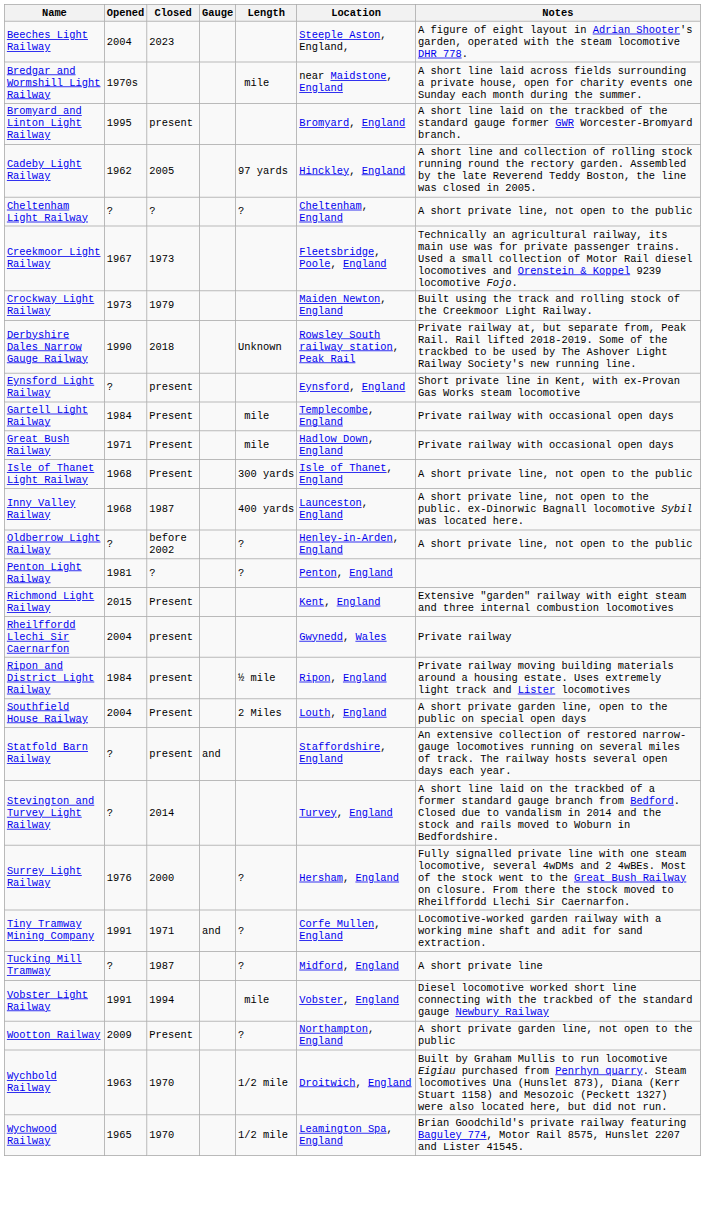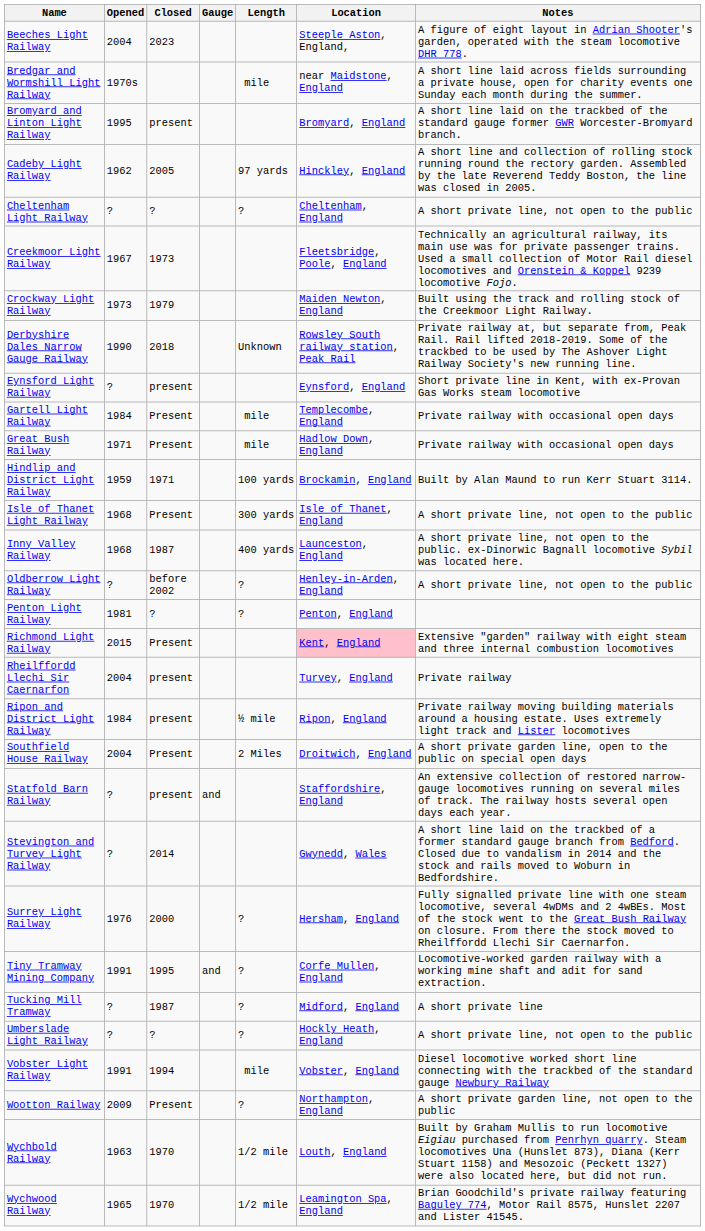 <table class="wikitable sortable">
 <tr>
 <th>Name</th>
 <th>Opened</th>
 <th>Closed</th>
 <th>Gauge</th>
 <th>Length</th>
 <th>Location</th>
 <th>Notes</th>
 </tr>
 <tr>
 <td><a href='#'>Beeches Light Railway</a></td>
 <td>2004</td>
 <td>2023</td>
 <td></td>
 <td></td>
 <td><a href='#'>Steeple Aston</a>, England,</td>
 <td>A figure of eight layout in <a href='#'>Adrian Shooter</a>'s garden, operated with the steam locomotive <a href='#'>DHR 778</a>.</td>
 </tr>
 <tr>
 <td><a href='#'>Bredgar and Wormshill Light Railway</a></td>
 <td>1970s</td>
 <td></td>
 <td></td>
 <td> mile</td>
 <td>near <a href='#'>Maidstone</a>, <a href='#'>England</a></td>
 <td>A short line laid across fields surrounding a private house, open for charity events one Sunday each month during the summer.</td>
 </tr>
 <tr>
 <td><a href='#'>Bromyard and Linton Light Railway</a></td>
 <td>1995</td>
 <td>present</td>
 <td></td>
 <td></td>
 <td><a href='#'>Bromyard</a>, <a href='#'>England</a></td>
 <td>A short line laid on the trackbed of the standard gauge former <a href='#'>GWR</a> Worcester-Bromyard branch.</td>
 </tr>
 <tr>
 <td><a href='#'>Cadeby Light Railway</a></td>
 <td>1962</td>
 <td>2005</td>
 <td></td>
 <td>97 yards</td>
 <td><a href='#'>Hinckley</a>, <a href='#'>England</a></td>
 <td>A short line and collection of rolling stock running round the rectory garden. Assembled by the late Reverend Teddy Boston, the line was closed in 2005.</td>
 </tr>
 <tr>
 <td><a href='#'>Cheltenham Light Railway</a></td>
 <td>?</td>
 <td>?</td>
 <td></td>
 <td>?</td>
 <td><a href='#'>Cheltenham</a>, <a href='#'>England</a></td>
 <td>A short private line, not open to the public</td>
 </tr>
 <tr>
 <td><a href='#'>Creekmoor Light Railway</a></td>
 <td>1967</td>
 <td>1973</td>
 <td></td>
 <td></td>
 <td><a href='#'>Fleetsbridge</a>, <a href='#'>Poole</a>, <a href='#'>England</a></td>
 <td>Technically an agricultural railway, its main use was for private passenger trains. Used a small collection of Motor Rail diesel locomotives and <a href='#'>Orenstein & Koppel</a> 9239  locomotive <em>Fojo</em>.</td>
 </tr>
 <tr>
 <td><a href='#'>Crockway Light Railway</a></td>
 <td>1973</td>
 <td>1979</td>
 <td></td>
 <td></td>
 <td><a href='#'>Maiden Newton</a>, <a href='#'>England</a></td>
 <td>Built using the track and rolling stock of the Creekmoor Light Railway.</td>
 </tr>
 <tr>
 <td><a href='#'>Derbyshire Dales Narrow Gauge Railway</a></td>
 <td>1990</td>
 <td>2018</td>
 <td></td>
 <td>Unknown</td>
 <td><a href='#'>Rowsley South railway station</a>, <a href='#'>Peak Rail</a></td>
 <td>Private railway at, but separate from, Peak Rail. Rail lifted 2018-2019. Some of the trackbed to be used by The Ashover Light Railway Society's new running line.</td>
 </tr>
 <tr>
 <td><a href='#'>Eynsford Light Railway</a></td>
 <td>?</td>
 <td>present</td>
 <td></td>
 <td></td>
 <td><a href='#'>Eynsford</a>, <a href='#'>England</a></td>
 <td>Short private line in Kent, with ex-Provan Gas Works steam locomotive</td>
 </tr>
 <tr>
 <td><a href='#'>Gartell Light Railway</a></td>
 <td>1984</td>
 <td>Present</td>
 <td></td>
 <td> mile</td>
 <td><a href='#'>Templecombe</a>, <a href='#'>England</a></td>
 <td>Private railway with occasional open days</td>
 </tr>
 <tr>
 <td><a href='#'>Great Bush Railway</a></td>
 <td>1971</td>
 <td>Present</td>
 <td></td>
 <td> mile</td>
 <td><a href='#'>Hadlow Down</a>, <a href='#'>England</a></td>
 <td>Private railway with occasional open days</td>
 </tr>
 <tr>
+<td><a href='#'>Hindlip and District Light Railway</a></td>
+<td>1959</td>
+<td>1971</td>
+<td></td>
+<td>100 yards</td>
+<td><a href='#'>Brockamin</a>, <a href='#'>England</a></td>
+<td>Built by Alan Maund to run Kerr Stuart 3114.</td>
+</tr>
+<tr>
 <td><a href='#'>Isle of Thanet Light Railway</a></td>
 <td>1968</td>
 <td>Present</td>
 <td></td>
 <td>300 yards</td>
 <td><a href='#'>Isle of Thanet</a>, <a href='#'>England</a></td>
 <td>A short private line, not open to the public</td>
 </tr>
 <tr>
 <td><a href='#'>Inny Valley Railway</a></td>
 <td>1968</td>
 <td>1987</td>
 <td></td>
 <td>400 yards</td>
 <td><a href='#'>Launceston</a>, <a href='#'>England</a></td>
 <td>A short private line, not open to the public. ex-Dinorwic Bagnall locomotive <em>Sybil</em> was located here.</td>
 </tr>
 <tr>
 <td><a href='#'>Oldberrow Light Railway</a></td>
 <td>?</td>
 <td>before 2002</td>
 <td></td>
 <td>?</td>
 <td><a href='#'>Henley-in-Arden</a>, <a href='#'>England</a></td>
 <td>A short private line, not open to the public</td>
 </tr>
 <tr>
 <td><a href='#'>Penton Light Railway</a></td>
 <td>1981</td>
 <td>?</td>
 <td></td>
 <td>?</td>
 <td><a href='#'>Penton</a>, <a href='#'>England</a></td>
 <td></td>
 </tr>
 <tr>
 <td><a href='#'>Richmond Light Railway</a></td>
 <td>2015</td>
 <td>Present</td>
 <td></td>
 <td></td>
-<td><a href='#'>Kent</a>, <a href='#'>England</a></td>
+<td style="background: pink;"><a href='#'>Kent</a>, <a href='#'>England</a></td>
 <td>Extensive "garden" railway with eight steam and three internal combustion locomotives</td>
 </tr>
 <tr>
 <td><a href='#'>Rheilffordd Llechi Sir Caernarfon</a></td>
 <td>2004</td>
 <td>present</td>
 <td></td>
 <td></td>
-<td><a href='#'>Gwynedd</a>, <a href='#'>Wales</a></td>
+<td><a href='#'>Turvey</a>, <a href='#'>England</a></td>
 <td>Private railway</td>
 </tr>
 <tr>
 <td><a href='#'>Ripon and District Light Railway</a></td>
 <td>1984</td>
 <td>present</td>
 <td></td>
 <td>½ mile</td>
 <td><a href='#'>Ripon</a>, <a href='#'>England</a></td>
 <td>Private railway moving building materials around a housing estate. Uses extremely light track and <a href='#'>Lister</a> locomotives</td>
 </tr>
 <tr>
 <td><a href='#'>Southfield House Railway</a></td>
 <td>2004</td>
 <td>Present</td>
 <td></td>
 <td>2 Miles</td>
-<td><a href='#'>Louth</a>, <a href='#'>England</a></td>
+<td><a href='#'>Droitwich</a>, <a href='#'>England</a></td>
 <td>A short private garden line, open to the public on special open days </td>
 </tr>
 <tr>
 <td><a href='#'>Statfold Barn Railway</a></td>
 <td>?</td>
 <td>present</td>
 <td> and </td>
 <td></td>
 <td><a href='#'>Staffordshire</a>, <a href='#'>England</a></td>
 <td>An extensive collection of restored narrow-gauge locomotives running on several miles of track. The railway hosts several open days each year.</td>
 </tr>
 <tr>
 <td><a href='#'>Stevington and Turvey Light Railway</a></td>
 <td>?</td>
 <td>2014</td>
 <td></td>
 <td></td>
-<td><a href='#'>Turvey</a>, <a href='#'>England</a></td>
+<td><a href='#'>Gwynedd</a>, <a href='#'>Wales</a></td>
 <td>A short line laid on the trackbed of a former standard gauge branch from <a href='#'>Bedford</a>. Closed due to vandalism in 2014 and the stock and rails moved to Woburn in Bedfordshire.</td>
 </tr>
 <tr>
 <td><a href='#'>Surrey Light Railway</a></td>
 <td>1976</td>
 <td>2000</td>
 <td></td>
 <td>?</td>
 <td><a href='#'>Hersham</a>, <a href='#'>England</a></td>
 <td>Fully signalled private line with one steam locomotive, several 4wDMs and 2 4wBEs. Most of the stock went to the <a href='#'>Great Bush Railway</a> on closure. From there the stock moved to Rheilffordd Llechi Sir Caernarfon.</td>
 </tr>
 <tr>
 <td><a href='#'>Tiny Tramway Mining Company</a></td>
 <td>1991</td>
-<td>1971</td>
+<td>1995</td>
 <td> and </td>
 <td>?</td>
 <td><a href='#'>Corfe Mullen</a>, <a href='#'>England</a></td>
 <td>Locomotive-worked garden railway with a working mine shaft and adit for sand extraction.</td>
 </tr>
 <tr>
 <td><a href='#'>Tucking Mill Tramway</a></td>
 <td>?</td>
 <td>1987</td>
 <td></td>
 <td>?</td>
 <td><a href='#'>Midford</a>, <a href='#'>England</a></td>
 <td>A short private line</td>
+</tr>
+<tr>
+<td><a href='#'>Umberslade Light Railway</a></td>
+<td>?</td>
+<td>?</td>
+<td></td>
+<td>?</td>
+<td><a href='#'>Hockly Heath</a>, <a href='#'>England</a></td>
+<td>A short private line, not open to the public</td>
 </tr>
 <tr>
 <td><a href='#'>Vobster Light Railway</a></td>
 <td>1991</td>
 <td>1994</td>
 <td></td>
 <td> mile</td>
 <td><a href='#'>Vobster</a>, <a href='#'>England</a></td>
 <td>Diesel locomotive worked short line connecting with the trackbed of the standard gauge <a href='#'>Newbury Railway</a></td>
 </tr>
 <tr>
 <td><a href='#'>Wootton Railway</a></td>
 <td>2009</td>
 <td>Present</td>
 <td></td>
 <td>?</td>
 <td><a href='#'>Northampton</a>, <a href='#'>England</a></td>
 <td>A short private garden line, not open to the public</td>
 </tr>
 <tr>
 <td><a href='#'>Wychbold Railway</a></td>
 <td>1963</td>
 <td>1970</td>
 <td></td>
 <td>1/2 mile</td>
-<td><a href='#'>Droitwich</a>, <a href='#'>England</a></td>
+<td><a href='#'>Louth</a>, <a href='#'>England</a></td>
 <td>Built by Graham Mullis to run  locomotive <em>Eigiau</em> purchased from <a href='#'>Penrhyn quarry</a>. Steam locomotives Una (Hunslet 873), Diana (Kerr Stuart 1158) and Mesozoic (Peckett 1327) were also located here, but did not run.</td>
 </tr>
 <tr>
 <td><a href='#'>Wychwood Railway</a></td>
 <td>1965</td>
 <td>1970</td>
 <td></td>
 <td>1/2 mile</td>
 <td><a href='#'>Leamington Spa</a>, <a href='#'>England</a></td>
 <td>Brian Goodchild's private railway featuring <a href='#'>Baguley 774</a>, Motor Rail 8575, Hunslet 2207 and Lister 41545.</td>
 </tr>
 </table>
